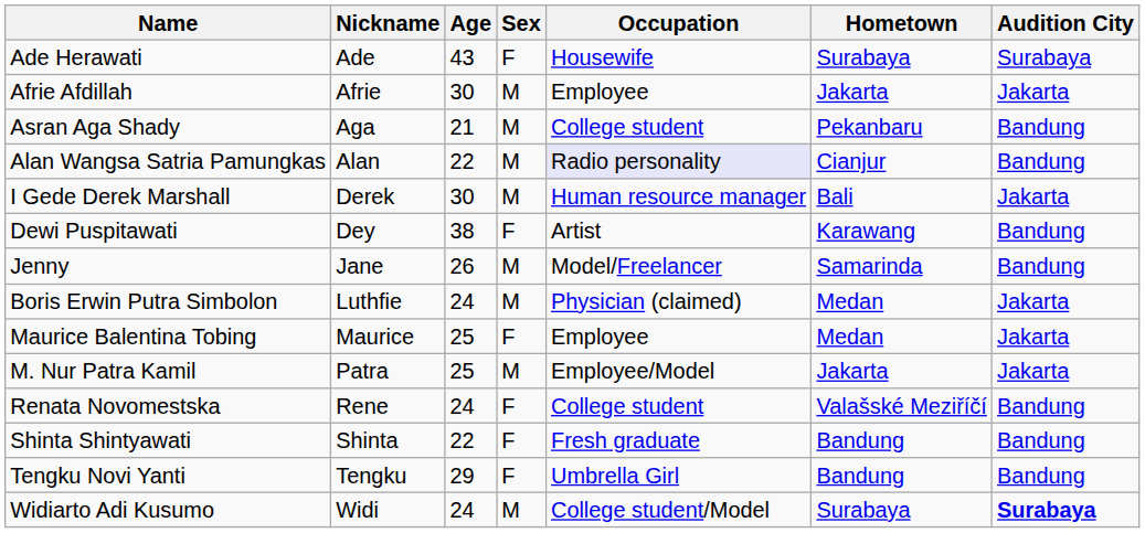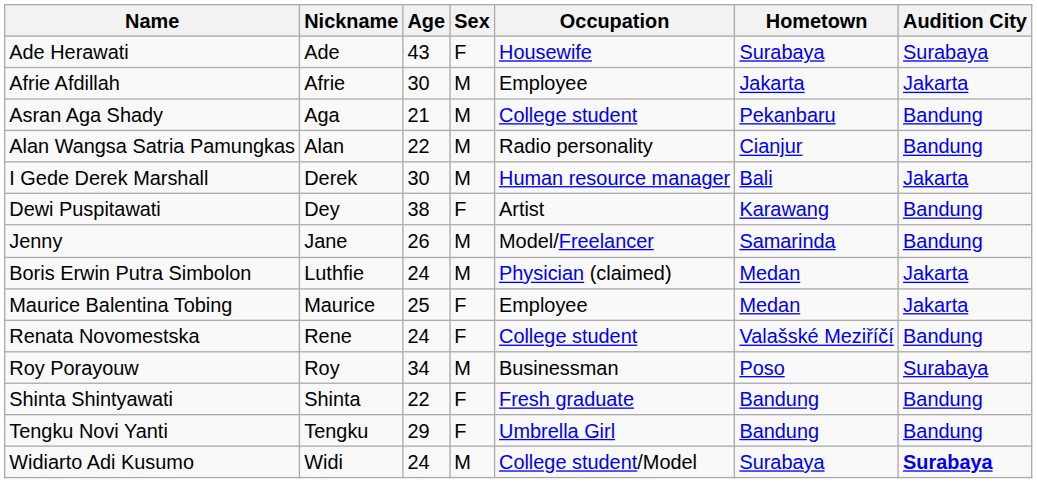 <table class="wikitable" style="font-size: 95%;">
 <tr>
 <th>Name</th>
 <th>Nickname</th>
 <th>Age</th>
 <th>Sex</th>
 <th>Occupation</th>
 <th>Hometown</th>
 <th>Audition City</th>
 </tr>
 <tr>
 <td>Ade Herawati</td>
 <td>Ade</td>
 <td>43</td>
 <td>F</td>
 <td><a href='#'>Housewife</a></td>
 <td><a href='#'>Surabaya</a></td>
 <td><a href='#'>Surabaya</a></td>
 </tr>
 <tr>
 <td>Afrie Afdillah</td>
 <td>Afrie</td>
 <td>30</td>
 <td>M</td>
 <td>Employee</td>
 <td><a href='#'>Jakarta</a></td>
 <td><a href='#'>Jakarta</a></td>
 </tr>
 <tr>
 <td>Asran Aga Shady</td>
 <td>Aga</td>
 <td>21</td>
 <td>M</td>
 <td><a href='#'>College student</a></td>
 <td><a href='#'>Pekanbaru</a></td>
 <td><a href='#'>Bandung</a></td>
 </tr>
 <tr>
 <td>Alan Wangsa Satria Pamungkas</td>
 <td>Alan</td>
 <td>22</td>
 <td>M</td>
-<td style="background: lavender;">Radio personality</td>
+<td>Radio personality</td>
 <td><a href='#'>Cianjur</a></td>
 <td><a href='#'>Bandung</a></td>
 </tr>
 <tr>
 <td>I Gede Derek Marshall</td>
 <td>Derek</td>
 <td>30</td>
 <td>M</td>
 <td><a href='#'>Human resource manager</a></td>
 <td><a href='#'>Bali</a></td>
 <td><a href='#'>Jakarta</a></td>
 </tr>
 <tr>
 <td>Dewi Puspitawati</td>
 <td>Dey</td>
 <td>38</td>
 <td>F</td>
 <td>Artist</td>
 <td><a href='#'>Karawang</a></td>
 <td><a href='#'>Bandung</a></td>
 </tr>
 <tr>
 <td>Jenny</td>
 <td>Jane</td>
 <td>26</td>
 <td>M</td>
 <td>Model/<a href='#'>Freelancer</a></td>
 <td><a href='#'>Samarinda</a></td>
 <td><a href='#'>Bandung</a></td>
 </tr>
 <tr>
 <td>Boris Erwin Putra Simbolon</td>
 <td>Luthfie</td>
 <td>24</td>
 <td>M</td>
 <td><a href='#'>Physician</a> (claimed)</td>
 <td><a href='#'>Medan</a></td>
 <td><a href='#'>Jakarta</a></td>
 </tr>
 <tr>
 <td>Maurice Balentina Tobing</td>
 <td>Maurice</td>
 <td>25</td>
 <td>F</td>
 <td>Employee</td>
 <td><a href='#'>Medan</a></td>
 <td><a href='#'>Jakarta</a></td>
 </tr>
 <tr>
-<td>M. Nur Patra Kamil</td>
-<td>Patra</td>
-<td>25</td>
-<td>M</td>
-<td>Employee/Model</td>
-<td><a href='#'>Jakarta</a></td>
-<td><a href='#'>Jakarta</a></td>
-</tr>
-<tr>
 <td>Renata Novomestska</td>
 <td>Rene</td>
 <td>24</td>
 <td>F</td>
 <td><a href='#'>College student</a></td>
 <td><a href='#'>Valašské Meziříčí</a></td>
 <td><a href='#'>Bandung</a></td>
+</tr>
+<tr>
+<td>Roy Porayouw</td>
+<td>Roy</td>
+<td>34</td>
+<td>M</td>
+<td>Businessman</td>
+<td><a href='#'>Poso</a></td>
+<td><a href='#'>Surabaya</a></td>
 </tr>
 <tr>
 <td>Shinta Shintyawati</td>
 <td>Shinta</td>
 <td>22</td>
 <td>F</td>
 <td><a href='#'>Fresh graduate</a></td>
 <td><a href='#'>Bandung</a></td>
 <td><a href='#'>Bandung</a></td>
 </tr>
 <tr>
 <td>Tengku Novi Yanti</td>
 <td>Tengku</td>
 <td>29</td>
 <td>F</td>
 <td><a href='#'>Umbrella Girl</a></td>
 <td><a href='#'>Bandung</a></td>
 <td><a href='#'>Bandung</a></td>
 </tr>
 <tr>
 <td>Widiarto Adi Kusumo</td>
 <td>Widi</td>
 <td>24</td>
 <td>M</td>
 <td><a href='#'>College student</a>/Model</td>
 <td><a href='#'>Surabaya</a></td>
 <td><strong><a href='#'>Surabaya</a></strong></td>
 </tr>
 </table>
